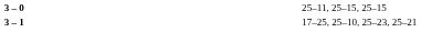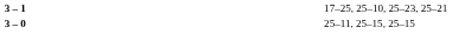 <table width=85% cellspacing=1>
 <tr>
 <th width=20%></th>
 <th width=12%></th>
 <th width=20%></th>
 <th width=33%></th>
 </tr>
 <tr style=font-size:90%>
 <td align=right><strong></strong></td>
+<td align=center><strong>3 – 1</strong></td>
+<td></td>
+<td>17–25, 25–10, 25–23, 25–21</td>
+</tr>
+<tr style=font-size:90%>
+<td align=right><strong></strong></td>
 <td align=center><strong>3 – 0</strong></td>
 <td></td>
 <td>25–11, 25–15, 25–15</td>
 </tr>
-<tr style=font-size:90%>
-<td align=right><strong></strong></td>
-<td align=center><strong>3 – 1</strong></td>
-<td></td>
-<td>17–25, 25–10, 25–23, 25–21</td>
-</tr>
 </table>
